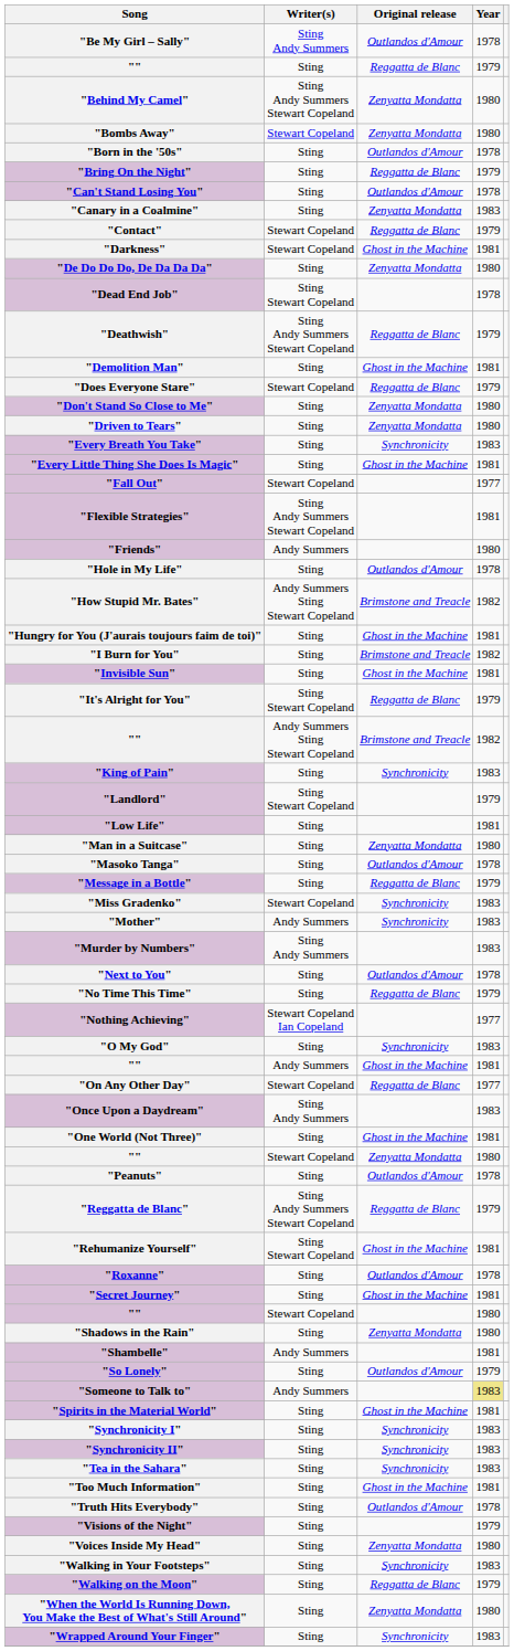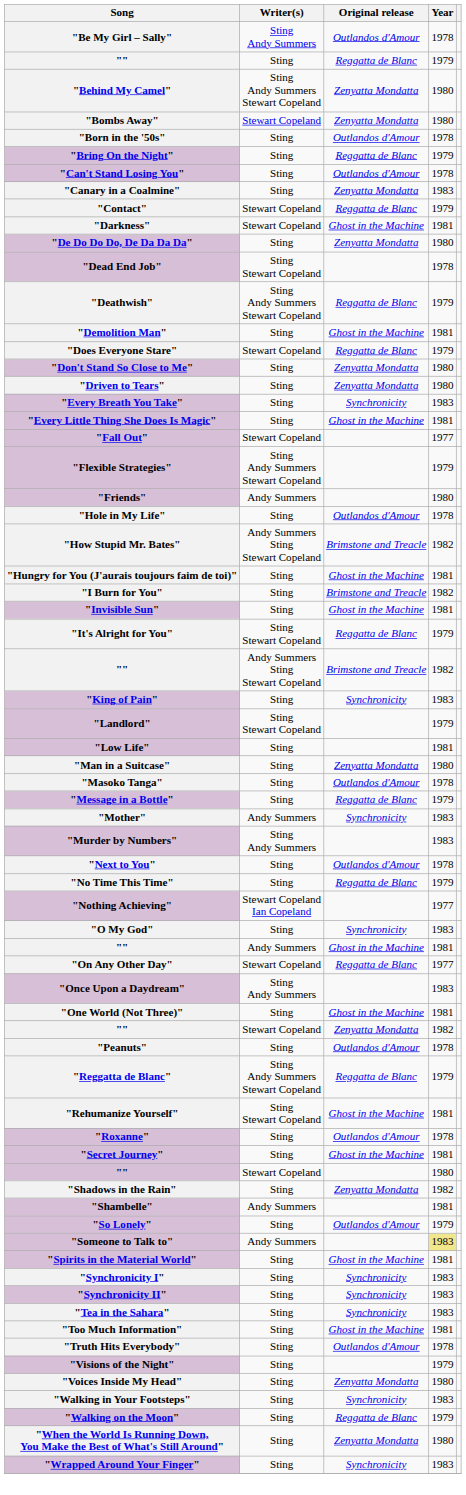 <table class="wikitable sortable plainrowheaders" style="text-align:center;">
 <tr>
 <th scope="col">Song</th>
 <th scope="col">Writer(s)</th>
 <th scope="col">Original release</th>
 <th scope="col">Year</th>
 <th scope="col" class="unsortable"></th>
 </tr>
 <tr>
 <th scope="row"> "Be My Girl – Sally"</th>
 <td><a href='#'>Sting</a><br><a href='#'>Andy Summers</a></td>
 <td><em><a href='#'>Outlandos d'Amour</a></em></td>
 <td>1978</td>
 <td></td>
 </tr>
 <tr>
 <th scope="row">""</th>
 <td>Sting</td>
 <td><em><a href='#'>Reggatta de Blanc</a></em></td>
 <td>1979</td>
 <td></td>
 </tr>
 <tr>
 <th scope="row">"<a href='#'>Behind My Camel</a>"</th>
 <td>Sting<br>Andy Summers<br>Stewart Copeland</td>
 <td><em><a href='#'>Zenyatta Mondatta</a></em></td>
 <td>1980</td>
 <td></td>
 </tr>
 <tr>
 <th scope="row">"Bombs Away"</th>
 <td><a href='#'>Stewart Copeland</a></td>
 <td><em><a href='#'>Zenyatta Mondatta</a></em></td>
 <td>1980</td>
 <td></td>
 </tr>
 <tr>
 <th scope="row">"Born in the '50s"</th>
 <td>Sting</td>
 <td><em><a href='#'>Outlandos d'Amour</a></em></td>
 <td>1978</td>
 <td></td>
 </tr>
 <tr>
 <th scope="row" style="background-color:#D8BFD8">"<a href='#'>Bring On the Night</a>" </th>
 <td>Sting</td>
 <td><em><a href='#'>Reggatta de Blanc</a></em></td>
 <td>1979</td>
 <td></td>
 </tr>
 <tr>
 <th scope="row" style="background-color:#D8BFD8"> "<a href='#'>Can't Stand Losing You</a>" </th>
 <td>Sting</td>
 <td><em><a href='#'>Outlandos d'Amour</a></em></td>
 <td>1978</td>
 <td></td>
 </tr>
 <tr>
 <th scope="row">"Canary in a Coalmine"</th>
 <td>Sting</td>
 <td><em><a href='#'>Zenyatta Mondatta</a></em></td>
 <td>1983</td>
 <td></td>
 </tr>
 <tr>
 <th scope="row">"Contact"</th>
 <td>Stewart Copeland</td>
 <td><em><a href='#'>Reggatta de Blanc</a></em></td>
 <td>1979</td>
 <td></td>
 </tr>
 <tr>
 <th scope="row"> "Darkness"</th>
 <td>Stewart Copeland</td>
 <td><em><a href='#'>Ghost in the Machine</a></em></td>
 <td>1981</td>
 <td></td>
 </tr>
 <tr>
 <th scope="row" style="background-color:#D8BFD8">"<a href='#'>De Do Do Do, De Da Da Da</a>" </th>
 <td>Sting</td>
 <td><em><a href='#'>Zenyatta Mondatta</a></em></td>
 <td>1980</td>
 <td></td>
 </tr>
 <tr>
 <th scope="row" style="background-color:#D8BFD8">"Dead End Job" </th>
 <td>Sting<br>Stewart Copeland</td>
 <td></td>
 <td>1978</td>
 <td></td>
 </tr>
 <tr>
 <th scope="row">"Deathwish"</th>
 <td>Sting<br>Andy Summers<br>Stewart Copeland</td>
 <td><em><a href='#'>Reggatta de Blanc</a></em></td>
 <td>1979</td>
 <td></td>
 </tr>
 <tr>
 <th scope="row">"<a href='#'>Demolition Man</a>"</th>
 <td>Sting</td>
 <td><em><a href='#'>Ghost in the Machine</a></em></td>
 <td>1981</td>
 <td></td>
 </tr>
 <tr>
 <th scope="row">"Does Everyone Stare"</th>
 <td>Stewart Copeland</td>
 <td><em><a href='#'>Reggatta de Blanc</a></em></td>
 <td>1979</td>
 <td></td>
 </tr>
 <tr>
 <th scope="row" style="background-color:#D8BFD8">"<a href='#'>Don't Stand So Close to Me</a>" </th>
 <td>Sting</td>
 <td><em><a href='#'>Zenyatta Mondatta</a></em></td>
 <td>1980</td>
 <td></td>
 </tr>
 <tr>
 <th scope="row">"<a href='#'>Driven to Tears</a>"</th>
 <td>Sting</td>
 <td><em><a href='#'>Zenyatta Mondatta</a></em></td>
 <td>1980</td>
 <td></td>
 </tr>
 <tr>
 <th scope="row" style="background-color:#D8BFD8"> "<a href='#'>Every Breath You Take</a>" </th>
 <td>Sting</td>
 <td><em><a href='#'>Synchronicity</a></em></td>
 <td>1983</td>
 <td></td>
 </tr>
 <tr>
 <th scope="row" style="background-color:#D8BFD8">"<a href='#'>Every Little Thing She Does Is Magic</a>" </th>
 <td>Sting</td>
 <td><em><a href='#'>Ghost in the Machine</a></em></td>
 <td>1981</td>
 <td></td>
 </tr>
 <tr>
 <th scope="row" style="background-color:#D8BFD8"> "<a href='#'>Fall Out</a>" </th>
 <td>Stewart Copeland</td>
 <td></td>
 <td>1977</td>
 <td></td>
 </tr>
 <tr>
 <th scope="row" style="background-color:#D8BFD8">"Flexible Strategies" </th>
 <td>Sting<br>Andy Summers<br>Stewart Copeland</td>
 <td></td>
-<td>1981</td>
+<td>1979</td>
 <td></td>
 </tr>
 <tr>
 <th scope="row" style="background-color:#D8BFD8">"Friends" </th>
 <td>Andy Summers</td>
 <td></td>
 <td>1980</td>
 <td></td>
 </tr>
 <tr>
 <th scope="row"> "Hole in My Life"</th>
 <td>Sting</td>
 <td><em><a href='#'>Outlandos d'Amour</a></em></td>
 <td>1978</td>
 <td></td>
 </tr>
 <tr>
 <th scope="row">"How Stupid Mr. Bates"</th>
 <td>Andy Summers<br>Sting<br>Stewart Copeland</td>
 <td><em><a href='#'>Brimstone and Treacle</a></em></td>
 <td>1982</td>
 <td></td>
 </tr>
 <tr>
 <th scope="row">"Hungry for You (J'aurais toujours faim de toi)"</th>
 <td>Sting</td>
 <td><em><a href='#'>Ghost in the Machine</a></em></td>
 <td>1981</td>
 <td></td>
 </tr>
 <tr>
 <th scope="row">"I Burn for You"</th>
 <td>Sting</td>
 <td><em><a href='#'>Brimstone and Treacle</a></em></td>
 <td>1982</td>
 <td></td>
 </tr>
 <tr>
 <th scope="row" style="background-color:#D8BFD8"> "<a href='#'>Invisible Sun</a>" </th>
 <td>Sting</td>
 <td><em><a href='#'>Ghost in the Machine</a></em></td>
 <td>1981</td>
 <td></td>
 </tr>
 <tr>
 <th scope="row">"It's Alright for You"</th>
 <td>Sting<br>Stewart Copeland</td>
 <td><em><a href='#'>Reggatta de Blanc</a></em></td>
 <td>1979</td>
 <td></td>
 </tr>
 <tr>
 <th scope="row"> ""</th>
 <td>Andy Summers<br>Sting<br>Stewart Copeland</td>
 <td><em><a href='#'>Brimstone and Treacle</a></em></td>
 <td>1982</td>
 <td></td>
 </tr>
 <tr>
 <th scope="row" style="background-color:#D8BFD8">"<a href='#'>King of Pain</a>" </th>
 <td>Sting</td>
 <td><em><a href='#'>Synchronicity</a></em></td>
 <td>1983</td>
 <td></td>
 </tr>
 <tr>
 <th scope="row" style="background-color:#D8BFD8"> "Landlord" </th>
 <td>Sting<br>Stewart Copeland</td>
 <td></td>
 <td>1979</td>
 <td></td>
 </tr>
 <tr>
 <th scope="row" style="background-color:#D8BFD8">"Low Life" </th>
 <td>Sting</td>
 <td></td>
 <td>1981</td>
 <td></td>
 </tr>
 <tr>
 <th scope="row"> "Man in a Suitcase"</th>
 <td>Sting</td>
 <td><em><a href='#'>Zenyatta Mondatta</a></em></td>
 <td>1980</td>
 <td></td>
 </tr>
 <tr>
 <th scope="row">"Masoko Tanga"</th>
 <td>Sting</td>
 <td><em><a href='#'>Outlandos d'Amour</a></em></td>
 <td>1978</td>
 <td></td>
 </tr>
 <tr>
 <th scope="row" style="background-color:#D8BFD8">"<a href='#'>Message in a Bottle</a>" </th>
 <td>Sting</td>
 <td><em><a href='#'>Reggatta de Blanc</a></em></td>
 <td>1979</td>
 <td></td>
 </tr>
 <tr>
-<th scope="row">"Miss Gradenko"</th>
-<td>Stewart Copeland</td>
-<td><em><a href='#'>Synchronicity</a></em></td>
-<td>1983</td>
-<td></td>
-</tr>
-<tr>
 <th scope="row">"Mother"</th>
 <td>Andy Summers</td>
 <td><em><a href='#'>Synchronicity</a></em></td>
 <td>1983</td>
 <td></td>
 </tr>
 <tr>
 <th scope="row" style="background-color:#D8BFD8">"Murder by Numbers" </th>
 <td>Sting<br>Andy Summers</td>
 <td></td>
 <td>1983</td>
 <td></td>
 </tr>
 <tr>
 <th scope="row"> "<a href='#'>Next to You</a>"</th>
 <td>Sting</td>
 <td><em><a href='#'>Outlandos d'Amour</a></em></td>
 <td>1978</td>
 <td></td>
 </tr>
 <tr>
 <th scope="row">"No Time This Time"</th>
 <td>Sting</td>
 <td><em><a href='#'>Reggatta de Blanc</a></em></td>
 <td>1979</td>
 <td></td>
 </tr>
 <tr>
 <th scope="row" style="background-color:#D8BFD8">"Nothing Achieving" </th>
 <td>Stewart Copeland<br><a href='#'>Ian Copeland</a></td>
 <td></td>
 <td>1977</td>
 <td></td>
 </tr>
 <tr>
 <th scope="row"> "O My God"</th>
 <td>Sting</td>
 <td><em><a href='#'>Synchronicity</a></em></td>
 <td>1983</td>
 <td></td>
 </tr>
 <tr>
 <th scope="row">""</th>
 <td>Andy Summers</td>
 <td><em><a href='#'>Ghost in the Machine</a></em></td>
 <td>1981</td>
 <td></td>
 </tr>
 <tr>
 <th scope="row">"On Any Other Day"</th>
 <td>Stewart Copeland</td>
 <td><em><a href='#'>Reggatta de Blanc</a></em></td>
 <td>1977</td>
 <td></td>
 </tr>
 <tr>
 <th scope="row" style="background-color:#D8BFD8">"Once Upon a Daydream" </th>
 <td>Sting<br>Andy Summers</td>
 <td></td>
 <td>1983</td>
 <td></td>
 </tr>
 <tr>
 <th scope="row">"One World (Not Three)"</th>
 <td>Sting</td>
 <td><em><a href='#'>Ghost in the Machine</a></em></td>
 <td>1981</td>
 <td></td>
 </tr>
 <tr>
 <th scope="row">""</th>
 <td>Stewart Copeland</td>
 <td><em><a href='#'>Zenyatta Mondatta</a></em></td>
-<td>1980</td>
+<td>1982</td>
 <td></td>
 </tr>
 <tr>
 <th scope="row"> "Peanuts"</th>
 <td>Sting</td>
 <td><em><a href='#'>Outlandos d'Amour</a></em></td>
 <td>1978</td>
 <td></td>
 </tr>
 <tr>
 <th scope="row"> "<a href='#'>Reggatta de Blanc</a>"</th>
 <td>Sting<br>Andy Summers<br>Stewart Copeland</td>
 <td><em><a href='#'>Reggatta de Blanc</a></em></td>
 <td>1979</td>
 <td></td>
 </tr>
 <tr>
 <th scope="row">"Rehumanize Yourself"</th>
 <td>Sting<br>Stewart Copeland</td>
 <td><em><a href='#'>Ghost in the Machine</a></em></td>
 <td>1981</td>
 <td></td>
 </tr>
 <tr>
 <th scope="row" style="background-color:#D8BFD8">"<a href='#'>Roxanne</a>" </th>
 <td>Sting</td>
 <td><em><a href='#'>Outlandos d'Amour</a></em></td>
 <td>1978</td>
 <td></td>
 </tr>
 <tr>
 <th scope="row" style="background-color:#D8BFD8"> "<a href='#'>Secret Journey</a>" </th>
 <td>Sting</td>
 <td><em><a href='#'>Ghost in the Machine</a></em></td>
 <td>1981</td>
 <td></td>
 </tr>
 <tr>
 <th scope="row" style="background-color:#D8BFD8">"" </th>
 <td>Stewart Copeland</td>
 <td></td>
 <td>1980</td>
 <td></td>
 </tr>
 <tr>
 <th scope="row">"Shadows in the Rain"</th>
 <td>Sting</td>
 <td><em><a href='#'>Zenyatta Mondatta</a></em></td>
-<td>1980</td>
+<td>1982</td>
 <td></td>
 </tr>
 <tr>
 <th scope="row" style="background-color:#D8BFD8">"Shambelle" </th>
 <td>Andy Summers</td>
 <td></td>
 <td>1981</td>
 <td></td>
 </tr>
 <tr>
 <th scope="row" style="background-color:#D8BFD8">"<a href='#'>So Lonely</a>" </th>
 <td>Sting</td>
 <td><em><a href='#'>Outlandos d'Amour</a></em></td>
 <td>1979</td>
 <td></td>
 </tr>
 <tr>
 <th scope="row" style="background-color:#D8BFD8">"Someone to Talk to" </th>
 <td>Andy Summers</td>
 <td></td>
 <td style="background: khaki;">1983</td>
 <td></td>
 </tr>
 <tr>
 <th scope="row" style="background-color:#D8BFD8">"<a href='#'>Spirits in the Material World</a>" </th>
 <td>Sting</td>
 <td><em><a href='#'>Ghost in the Machine</a></em></td>
 <td>1981</td>
 <td></td>
 </tr>
 <tr>
 <th scope="row">"<a href='#'>Synchronicity I</a>"</th>
 <td>Sting</td>
 <td><em><a href='#'>Synchronicity</a></em></td>
 <td>1983</td>
 <td></td>
 </tr>
 <tr>
 <th scope="row" style="background-color:#D8BFD8">"<a href='#'>Synchronicity II</a>" </th>
 <td>Sting</td>
 <td><em><a href='#'>Synchronicity</a></em></td>
 <td>1983</td>
 <td></td>
 </tr>
 <tr>
 <th scope="row"> "<a href='#'>Tea in the Sahara</a>"</th>
 <td>Sting</td>
 <td><em><a href='#'>Synchronicity</a></em></td>
 <td>1983</td>
 <td></td>
 </tr>
 <tr>
 <th scope="row">"Too Much Information"</th>
 <td>Sting</td>
 <td><em><a href='#'>Ghost in the Machine</a></em></td>
 <td>1981</td>
 <td></td>
 </tr>
 <tr>
 <th scope="row">"Truth Hits Everybody"</th>
 <td>Sting</td>
 <td><em><a href='#'>Outlandos d'Amour</a></em></td>
 <td>1978</td>
 <td></td>
 </tr>
 <tr>
 <th scope="row" style="background-color:#D8BFD8"> "Visions of the Night" </th>
 <td>Sting</td>
 <td></td>
 <td>1979</td>
 <td></td>
 </tr>
 <tr>
 <th scope="row">"Voices Inside My Head"</th>
 <td>Sting</td>
 <td><em><a href='#'>Zenyatta Mondatta</a></em></td>
 <td>1980</td>
 <td></td>
 </tr>
 <tr>
 <th scope="row"> "Walking in Your Footsteps"</th>
 <td>Sting</td>
 <td><em><a href='#'>Synchronicity</a></em></td>
 <td>1983</td>
 <td></td>
 </tr>
 <tr>
 <th scope="row" style="background-color:#D8BFD8">"<a href='#'>Walking on the Moon</a>" </th>
 <td>Sting</td>
 <td><em><a href='#'>Reggatta de Blanc</a></em></td>
 <td>1979</td>
 <td></td>
 </tr>
 <tr>
 <th scope="row">"<a href='#'>When the World Is Running Down,<br>You Make the Best of What's Still Around</a>"</th>
 <td>Sting</td>
 <td><em><a href='#'>Zenyatta Mondatta</a></em></td>
 <td>1980</td>
 <td></td>
 </tr>
 <tr>
 <th scope="row" style="background-color:#D8BFD8">"<a href='#'>Wrapped Around Your Finger</a>" </th>
 <td>Sting</td>
 <td><em><a href='#'>Synchronicity</a></em></td>
 <td>1983</td>
 <td></td>
 </tr>
 <tr>
 </tr>
 </table>
